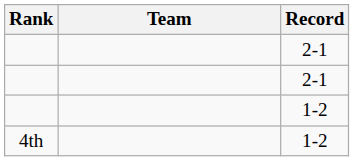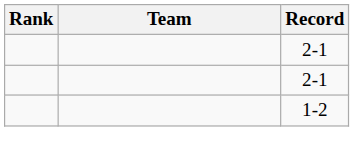 <table class=wikitable style="text-align:center;">
 <tr>
 <th>Rank</th>
 <th width=180>Team</th>
 <th>Record</th>
 </tr>
 <tr align=center>
 <td></td>
 <td align=left></td>
 <td>2-1</td>
 </tr>
 <tr align=center>
 <td></td>
 <td align=left></td>
 <td>2-1</td>
 </tr>
 <tr align=center>
 <td></td>
 <td align=left></td>
 <td>1-2</td>
 </tr>
-<tr align=center>
-<td>4th</td>
-<td align=left></td>
-<td>1-2</td>
-</tr>
 </table>
